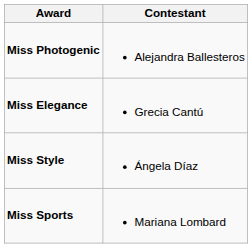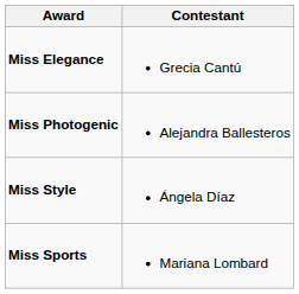 <table class="wikitable">
 <tr>
 <th>Award</th>
 <th>Contestant</th>
 </tr>
 <tr>
+<td><strong>Miss Elegance</strong></td>
+<td><br><ul><li>Grecia Cantú</li></ul></td>
+</tr>
+<tr>
 <td><strong>Miss Photogenic</strong></td>
 <td><br><ul><li>Alejandra Ballesteros</li></ul></td>
-</tr>
-<tr>
-<td><strong>Miss Elegance</strong></td>
-<td><br><ul><li>Grecia Cantú</li></ul></td>
 </tr>
 <tr>
 <td><strong>Miss Style</strong></td>
 <td><br><ul><li>Ángela Díaz</li></ul></td>
 </tr>
 <tr>
 <td><strong>Miss Sports</strong></td>
 <td><br><ul><li>Mariana Lombard</li></ul></td>
 </tr>
 </table>
